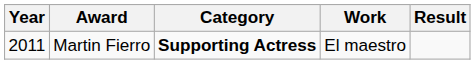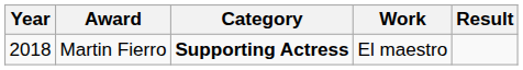 <table class="wikitable">
 <tr>
 <th>Year</th>
 <th>Award</th>
 <th>Category</th>
 <th>Work</th>
 <th>Result</th>
 </tr>
 <tr>
-<td>2011</td>
+<td>2018</td>
 <td>Martin Fierro</td>
 <td><strong>Supporting Actress</strong></td>
 <td>El maestro</td>
 <td></td>
 </tr>
 </table>
